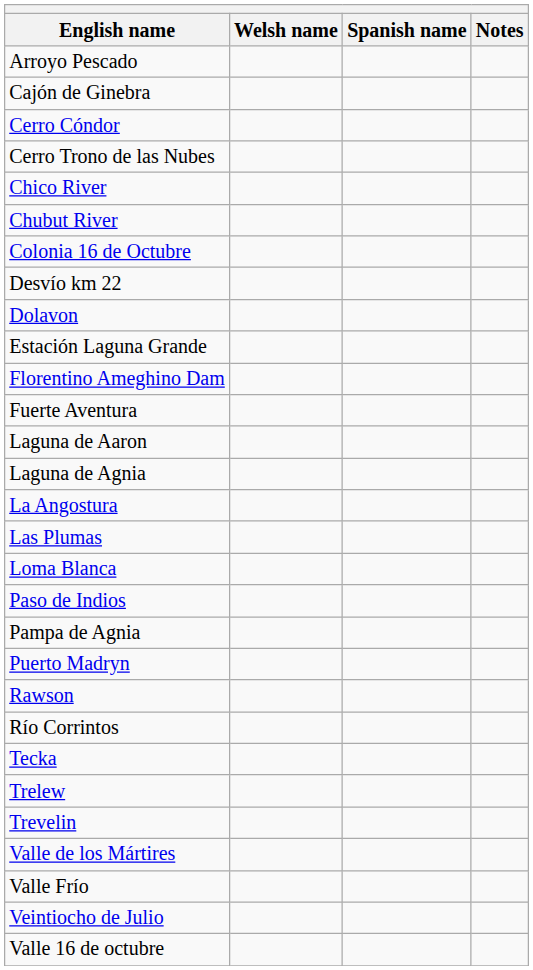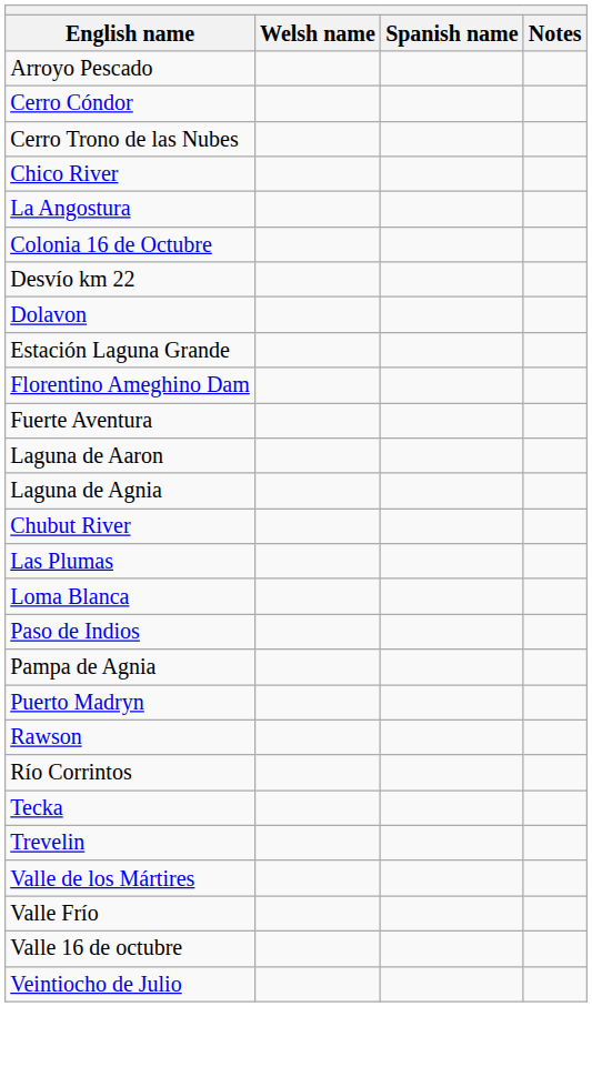 <table class="wikitable sortable">
 <tr>
 <th colspan="4"> </th>
 </tr>
 <tr>
 <th>English name</th>
 <th>Welsh name</th>
 <th>Spanish name</th>
 <th>Notes</th>
 </tr>
 <tr>
 <td>Arroyo Pescado</td>
-<td></td>
-<td></td>
-<td></td>
-</tr>
-<tr>
-<td>Cajón de Ginebra</td>
 <td></td>
 <td></td>
 <td></td>
 </tr>
 <tr>
 <td><a href='#'>Cerro Cóndor</a></td>
 <td></td>
 <td></td>
 <td></td>
 </tr>
 <tr>
 <td>Cerro Trono de las Nubes</td>
 <td></td>
 <td></td>
 <td></td>
 </tr>
 <tr>
 <td><a href='#'>Chico River</a></td>
 <td></td>
 <td></td>
 <td></td>
 </tr>
 <tr>
-<td><a href='#'>Chubut River</a></td>
+<td><a href='#'>La Angostura</a></td>
 <td></td>
 <td></td>
 <td></td>
 </tr>
 <tr>
 <td><a href='#'>Colonia 16 de Octubre</a></td>
 <td></td>
 <td></td>
 <td></td>
 </tr>
 <tr>
 <td>Desvío km 22</td>
 <td></td>
 <td></td>
 <td></td>
 </tr>
 <tr>
 <td><a href='#'>Dolavon</a></td>
 <td></td>
 <td></td>
 <td></td>
 </tr>
 <tr>
 <td>Estación Laguna Grande</td>
 <td></td>
 <td></td>
 <td></td>
 </tr>
 <tr>
 <td><a href='#'>Florentino Ameghino Dam</a></td>
 <td></td>
 <td></td>
 <td></td>
 </tr>
 <tr>
 <td>Fuerte Aventura</td>
 <td></td>
 <td></td>
 <td></td>
 </tr>
 <tr>
 <td>Laguna de Aaron</td>
 <td></td>
 <td></td>
 <td></td>
 </tr>
 <tr>
 <td>Laguna de Agnia</td>
 <td></td>
 <td></td>
 <td></td>
 </tr>
 <tr>
-<td><a href='#'>La Angostura</a></td>
+<td><a href='#'>Chubut River</a></td>
 <td></td>
 <td></td>
 <td></td>
 </tr>
 <tr>
 <td><a href='#'>Las Plumas</a></td>
 <td></td>
 <td></td>
 <td></td>
 </tr>
 <tr>
 <td><a href='#'>Loma Blanca</a></td>
 <td></td>
 <td></td>
 <td></td>
 </tr>
 <tr>
 <td><a href='#'>Paso de Indios</a></td>
 <td></td>
 <td></td>
 <td></td>
 </tr>
 <tr>
 <td>Pampa de Agnia</td>
 <td></td>
 <td></td>
 <td></td>
 </tr>
 <tr>
 <td><a href='#'>Puerto Madryn</a></td>
 <td></td>
 <td></td>
 <td></td>
 </tr>
 <tr>
 <td><a href='#'>Rawson</a></td>
 <td></td>
 <td></td>
 <td></td>
 </tr>
 <tr>
 <td>Río Corrintos</td>
 <td></td>
 <td></td>
 <td></td>
 </tr>
 <tr>
 <td><a href='#'>Tecka</a></td>
 <td></td>
 <td></td>
 <td></td>
 </tr>
 <tr>
-<td><a href='#'>Trelew</a></td>
-<td></td>
-<td></td>
-<td></td>
-</tr>
-<tr>
 <td><a href='#'>Trevelin</a></td>
 <td></td>
 <td></td>
 <td></td>
 </tr>
 <tr>
 <td><a href='#'>Valle de los Mártires</a></td>
 <td></td>
 <td></td>
 <td></td>
 </tr>
 <tr>
 <td>Valle Frío</td>
 <td></td>
 <td></td>
 <td></td>
 </tr>
 <tr>
+<td>Valle 16 de octubre</td>
+<td></td>
+<td></td>
+<td></td>
+</tr>
+<tr>
 <td><a href='#'>Veintiocho de Julio</a></td>
 <td></td>
 <td></td>
 <td></td>
 </tr>
-<tr>
-<td>Valle 16 de octubre</td>
-<td></td>
-<td></td>
-<td></td>
-</tr>
 </table>
